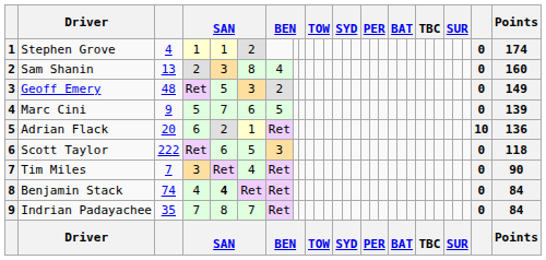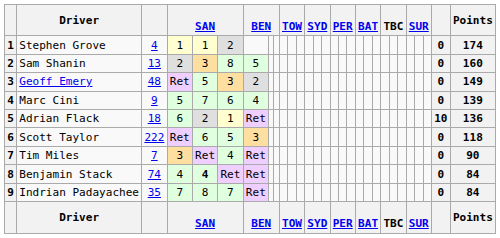 <table class="wikitable" style="font-size: 85%;">
 <tr>
 <th></th>
 <th>Driver</th>
 <th></th>
 <th colspan=3><br><a href='#'>SAN</a></th>
 <th colspan=3><br><a href='#'>BEN</a></th>
 <th colspan=3><br><a href='#'>TOW</a></th>
 <th colspan=3><br><a href='#'>SYD</a></th>
 <th colspan=3><br><a href='#'>PER</a></th>
 <th colspan=3><br><a href='#'>BAT</a></th>
 <th colspan=3><br>TBC</th>
 <th colspan=3><br><a href='#'>SUR</a></th>
 <th></th>
 <th>Points</th>
 </tr>
 <tr>
 <th>1</th>
 <td> Stephen Grove</td>
 <td align=center><a href='#'>4</a></td>
 <td align=center style=background:#ffffcf>1</td>
 <td align=center style=background:#ffffcf>1</td>
 <td align=center style=background:#dfdfdf>2</td>
 <td align=center style=background:#></td>
 <td align=center style=background:#></td>
 <td align=center style=background:#></td>
 <td align=center style=background:#></td>
 <td align=center style=background:#></td>
 <td align=center style=background:#></td>
 <td align=center style=background:#></td>
 <td align=center style=background:#></td>
 <td align=center style=background:#></td>
 <td align=center style=background:#></td>
 <td align=center style=background:#></td>
 <td align=center style=background:#></td>
 <td align=center style=background:#></td>
 <td align=center style=background:#></td>
 <td align=center style=background:#></td>
 <td align=center style=background:#></td>
 <td align=center style=background:#></td>
 <td align=center style=background:#></td>
 <td align=center style=background:#></td>
 <td align=center style=background:#></td>
 <td align=center style=background:#></td>
 <th>0</th>
 <th>174</th>
 </tr>
 <tr>
 <th>2</th>
 <td> Sam Shanin</td>
 <td align=center><a href='#'>13</a></td>
 <td align=center style=background:#dfdfdf>2</td>
 <td align=center style=background:#ffdf9f>3</td>
 <td align=center style=background:#dfffdf>8</td>
-<td align=center style=background:#dfffdf>4</td>
+<td align=center style=background:#dfffdf>5</td>
 <td align=center style=background:#></td>
 <td align=center style=background:#></td>
 <td align=center style=background:#></td>
 <td align=center style=background:#></td>
 <td align=center style=background:#></td>
 <td align=center style=background:#></td>
 <td align=center style=background:#></td>
 <td align=center style=background:#></td>
 <td align=center style=background:#></td>
 <td align=center style=background:#></td>
 <td align=center style=background:#></td>
 <td align=center style=background:#></td>
 <td align=center style=background:#></td>
 <td align=center style=background:#></td>
 <td align=center style=background:#></td>
 <td align=center style=background:#></td>
 <td align=center style=background:#></td>
 <td align=center style=background:#></td>
 <td align=center style=background:#></td>
 <td align=center style=background:#></td>
 <th>0</th>
 <th>160</th>
 </tr>
 <tr>
 <th>3</th>
 <td> <a href='#'>Geoff Emery</a></td>
 <td align=center><a href='#'>48</a></td>
 <td align=center style=background:#efcfff>Ret</td>
 <td align=center style=background:#dfffdf>5</td>
 <td align=center style=background:#ffdf9f>3</td>
 <td align=center style=background:#dfdfdf>2</td>
 <td align=center style=background:#></td>
 <td align=center style=background:#></td>
 <td align=center style=background:#></td>
 <td align=center style=background:#></td>
 <td align=center style=background:#></td>
 <td align=center style=background:#></td>
 <td align=center style=background:#></td>
 <td align=center style=background:#></td>
 <td align=center style=background:#></td>
 <td align=center style=background:#></td>
 <td align=center style=background:#></td>
 <td align=center style=background:#></td>
 <td align=center style=background:#></td>
 <td align=center style=background:#></td>
 <td align=center style=background:#></td>
 <td align=center style=background:#></td>
 <td align=center style=background:#></td>
 <td align=center style=background:#></td>
 <td align=center style=background:#></td>
 <td align=center style=background:#></td>
 <th>0</th>
 <th>149</th>
 </tr>
 <tr>
 <th>4</th>
 <td> Marc Cini</td>
 <td align=center><a href='#'>9</a></td>
 <td align=center style=background:#dfffdf>5</td>
 <td align=center style=background:#dfffdf>7</td>
 <td align=center style=background:#dfffdf>6</td>
-<td align=center style=background:#dfffdf>5</td>
+<td align=center style=background:#dfffdf>4</td>
 <td align=center style=background:#></td>
 <td align=center style=background:#></td>
 <td align=center style=background:#></td>
 <td align=center style=background:#></td>
 <td align=center style=background:#></td>
 <td align=center style=background:#></td>
 <td align=center style=background:#></td>
 <td align=center style=background:#></td>
 <td align=center style=background:#></td>
 <td align=center style=background:#></td>
 <td align=center style=background:#></td>
 <td align=center style=background:#></td>
 <td align=center style=background:#></td>
 <td align=center style=background:#></td>
 <td align=center style=background:#></td>
 <td align=center style=background:#></td>
 <td align=center style=background:#></td>
 <td align=center style=background:#></td>
 <td align=center style=background:#></td>
 <td align=center style=background:#></td>
 <th>0</th>
 <th>139</th>
 </tr>
 <tr>
 <th>5</th>
 <td> Adrian Flack</td>
-<td align=center><a href='#'>20</a></td>
+<td align=center><a href='#'>18</a></td>
 <td align=center style=background:#dfffdf>6</td>
 <td align=center style=background:#dfdfdf>2</td>
 <td align=center style=background:#ffffcf>1</td>
 <td align=center style=background:#efcfff>Ret</td>
 <td align=center style=background:#></td>
 <td align=center style=background:#></td>
 <td align=center style=background:#></td>
 <td align=center style=background:#></td>
 <td align=center style=background:#></td>
 <td align=center style=background:#></td>
 <td align=center style=background:#></td>
 <td align=center style=background:#></td>
 <td align=center style=background:#></td>
 <td align=center style=background:#></td>
 <td align=center style=background:#></td>
 <td align=center style=background:#></td>
 <td align=center style=background:#></td>
 <td align=center style=background:#></td>
 <td align=center style=background:#></td>
 <td align=center style=background:#></td>
 <td align=center style=background:#></td>
 <td align=center style=background:#></td>
 <td align=center style=background:#></td>
 <td align=center style=background:#></td>
 <th>10</th>
 <th>136</th>
 </tr>
 <tr>
 <th>6</th>
 <td> Scott Taylor</td>
 <td align=center><a href='#'>222</a></td>
 <td align=center style=background:#efcfff>Ret</td>
 <td align=center style=background:#dfffdf>6</td>
 <td align=center style=background:#dfffdf>5</td>
 <td align=center style=background:#ffdf9f>3</td>
 <td align=center style=background:#></td>
 <td align=center style=background:#></td>
 <td align=center style=background:#></td>
 <td align=center style=background:#></td>
 <td align=center style=background:#></td>
 <td align=center style=background:#></td>
 <td align=center style=background:#></td>
 <td align=center style=background:#></td>
 <td align=center style=background:#></td>
 <td align=center style=background:#></td>
 <td align=center style=background:#></td>
 <td align=center style=background:#></td>
 <td align=center style=background:#></td>
 <td align=center style=background:#></td>
 <td align=center style=background:#></td>
 <td align=center style=background:#></td>
 <td align=center style=background:#></td>
 <td align=center style=background:#></td>
 <td align=center style=background:#></td>
 <td align=center style=background:#></td>
 <th>0</th>
 <th>118</th>
 </tr>
 <tr>
 <th>7</th>
 <td> Tim Miles</td>
 <td align=center><a href='#'>7</a></td>
 <td align=center style=background:#ffdf9f>3</td>
 <td align=center style=background:#efcfff>Ret</td>
 <td align=center style=background:#dfffdf>4</td>
 <td align=center style=background:#efcfff>Ret</td>
 <td align=center style=background:#></td>
 <td align=center style=background:#></td>
 <td align=center style=background:#></td>
 <td align=center style=background:#></td>
 <td align=center style=background:#></td>
 <td align=center style=background:#></td>
 <td align=center style=background:#></td>
 <td align=center style=background:#></td>
 <td align=center style=background:#></td>
 <td align=center style=background:#></td>
 <td align=center style=background:#></td>
 <td align=center style=background:#></td>
 <td align=center style=background:#></td>
 <td align=center style=background:#></td>
 <td align=center style=background:#></td>
 <td align=center style=background:#></td>
 <td align=center style=background:#></td>
 <td align=center style=background:#></td>
 <td align=center style=background:#></td>
 <td align=center style=background:#></td>
 <th>0</th>
 <th>90</th>
 </tr>
 <tr>
 <th>8</th>
 <td> Benjamin Stack</td>
 <td align=center><a href='#'>74</a></td>
 <td align=center style=background:#dfffdf>4</td>
 <td align=center style=background:#dfffdf><strong>4</strong></td>
 <td align=center style=background:#efcfff>Ret</td>
 <td align=center style=background:#efcfff>Ret</td>
 <td align=center style=background:#></td>
 <td align=center style=background:#></td>
 <td align=center style=background:#></td>
 <td align=center style=background:#></td>
 <td align=center style=background:#></td>
 <td align=center style=background:#></td>
 <td align=center style=background:#></td>
 <td align=center style=background:#></td>
 <td align=center style=background:#></td>
 <td align=center style=background:#></td>
 <td align=center style=background:#></td>
 <td align=center style=background:#></td>
 <td align=center style=background:#></td>
 <td align=center style=background:#></td>
 <td align=center style=background:#></td>
 <td align=center style=background:#></td>
 <td align=center style=background:#></td>
 <td align=center style=background:#></td>
 <td align=center style=background:#></td>
 <td align=center style=background:#></td>
 <th>0</th>
 <th>84</th>
 </tr>
 <tr>
 <th>9</th>
 <td> Indrian Padayachee</td>
 <td align=center><a href='#'>35</a></td>
 <td align=center style=background:#dfffdf>7</td>
 <td align=center style=background:#dfffdf>8</td>
 <td align=center style=background:#dfffdf>7</td>
 <td align=center style=background:#efcfff>Ret</td>
 <td align=center style=background:#></td>
 <td align=center style=background:#></td>
 <td align=center style=background:#></td>
 <td align=center style=background:#></td>
 <td align=center style=background:#></td>
 <td align=center style=background:#></td>
 <td align=center style=background:#></td>
 <td align=center style=background:#></td>
 <td align=center style=background:#></td>
 <td align=center style=background:#></td>
 <td align=center style=background:#></td>
 <td align=center style=background:#></td>
 <td align=center style=background:#></td>
 <td align=center style=background:#></td>
 <td align=center style=background:#></td>
 <td align=center style=background:#></td>
 <td align=center style=background:#></td>
 <td align=center style=background:#></td>
 <td align=center style=background:#></td>
 <td align=center style=background:#></td>
 <th>0</th>
 <th>84</th>
 </tr>
 <tr>
 <th></th>
 <th>Driver</th>
 <th style="vertical-align:middle;background"></th>
 <th colspan=3><br><a href='#'>SAN</a></th>
 <th colspan=3><br><a href='#'>BEN</a></th>
 <th colspan=3><br><a href='#'>TOW</a></th>
 <th colspan=3><br><a href='#'>SYD</a></th>
 <th colspan=3><br><a href='#'>PER</a></th>
 <th colspan=3><br><a href='#'>BAT</a></th>
 <th colspan=3><br>TBC</th>
 <th colspan=3><br><a href='#'>SUR</a></th>
 <th></th>
 <th>Points</th>
 </tr>
 </table>
